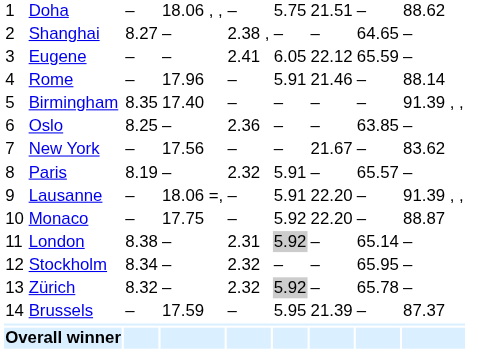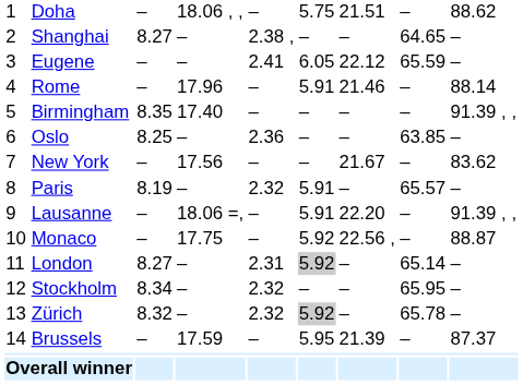 <table>
 <tr>
 <td>1</td>
 <td align=left><a href='#'>Doha</a></td>
 <td>–</td>
 <td> 18.06 , , </td>
 <td>–</td>
 <td> 5.75 </td>
 <td> 21.51</td>
 <td>–</td>
 <td> 88.62 </td>
 </tr>
 <tr>
 <td>2</td>
 <td align=left><a href='#'>Shanghai</a></td>
 <td> 8.27</td>
 <td>–</td>
 <td> 2.38 , </td>
 <td>–</td>
 <td>–</td>
 <td> 64.65</td>
 <td>–</td>
 </tr>
 <tr>
 <td>3</td>
 <td align=left><a href='#'>Eugene</a></td>
 <td>–</td>
 <td>–</td>
 <td> 2.41 </td>
 <td> 6.05 </td>
 <td> 22.12</td>
 <td> 65.59</td>
 <td>–</td>
 </tr>
 <tr>
 <td>4</td>
 <td align=left><a href='#'>Rome</a></td>
 <td>–</td>
 <td> 17.96 </td>
 <td>–</td>
 <td> 5.91</td>
 <td> 21.46</td>
 <td>–</td>
 <td> 88.14</td>
 </tr>
 <tr>
 <td>5</td>
 <td align=left><a href='#'>Birmingham</a></td>
 <td> 8.35 </td>
 <td> 17.40</td>
 <td>–</td>
 <td>–</td>
 <td>–</td>
 <td>–</td>
 <td> 91.39 , , </td>
 </tr>
 <tr>
 <td>6</td>
 <td align=left><a href='#'>Oslo</a></td>
 <td> 8.25</td>
 <td>–</td>
 <td> 2.36</td>
 <td>–</td>
 <td>–</td>
 <td> 63.85</td>
 <td>–</td>
 </tr>
 <tr>
 <td>7</td>
 <td align=left><a href='#'>New York</a></td>
 <td>–</td>
 <td> 17.56</td>
 <td>–</td>
 <td>–</td>
 <td> 21.67</td>
 <td>–</td>
 <td> 83.62</td>
 </tr>
 <tr>
 <td>8</td>
 <td align=left><a href='#'>Paris</a></td>
 <td> 8.19</td>
 <td>–</td>
 <td> 2.32</td>
 <td> 5.91 </td>
 <td>–</td>
 <td> 65.57</td>
 <td>–</td>
 </tr>
 <tr>
 <td>9</td>
 <td align=left><a href='#'>Lausanne</a></td>
 <td>–</td>
 <td> 18.06 =, </td>
 <td>–</td>
 <td> 5.91 </td>
 <td> 22.20 </td>
 <td>–</td>
 <td> 91.39 , , </td>
 </tr>
 <tr>
 <td>10</td>
 <td align=left><a href='#'>Monaco</a></td>
 <td>–</td>
 <td> 17.75 </td>
 <td>–</td>
 <td> 5.92</td>
-<td> 22.20 </td>
+<td> 22.56 , </td>
 <td>–</td>
 <td> 88.87</td>
 </tr>
 <tr>
 <td>11</td>
 <td align=left><a href='#'>London</a></td>
-<td> 8.38</td>
+<td> 8.27</td>
 <td>–</td>
 <td> 2.31</td>
 <td style="background:#ccc;"> 5.92 </td>
 <td>–</td>
 <td> 65.14</td>
 <td>–</td>
 </tr>
 <tr>
 <td>12</td>
 <td align=left><a href='#'>Stockholm</a></td>
 <td> 8.34</td>
 <td>–</td>
 <td> 2.32</td>
 <td>–</td>
 <td>–</td>
 <td> 65.95 </td>
 <td>–</td>
 </tr>
 <tr>
 <td>13</td>
 <td align=left><a href='#'>Zürich</a></td>
 <td> 8.32</td>
 <td>–</td>
 <td> 2.32</td>
 <td style="background:#ccc;"> 5.92 </td>
 <td>–</td>
 <td> 65.78</td>
 <td>–</td>
 </tr>
 <tr>
 <td>14</td>
 <td align=left><a href='#'>Brussels</a></td>
 <td>–</td>
 <td> 17.59</td>
 <td>–</td>
 <td> 5.95</td>
 <td> 21.39</td>
 <td>–</td>
 <td> 87.37</td>
 </tr>
 <tr>
 <td colspan="9" style="background:#daefff;"></td>
 </tr>
 <tr style="background:#daefff;">
 <td colspan="2"><strong>Overall winner</strong></td>
 <td></td>
 <td></td>
 <td></td>
 <td></td>
 <td></td>
 <td></td>
 <td></td>
 </tr>
 </table>
